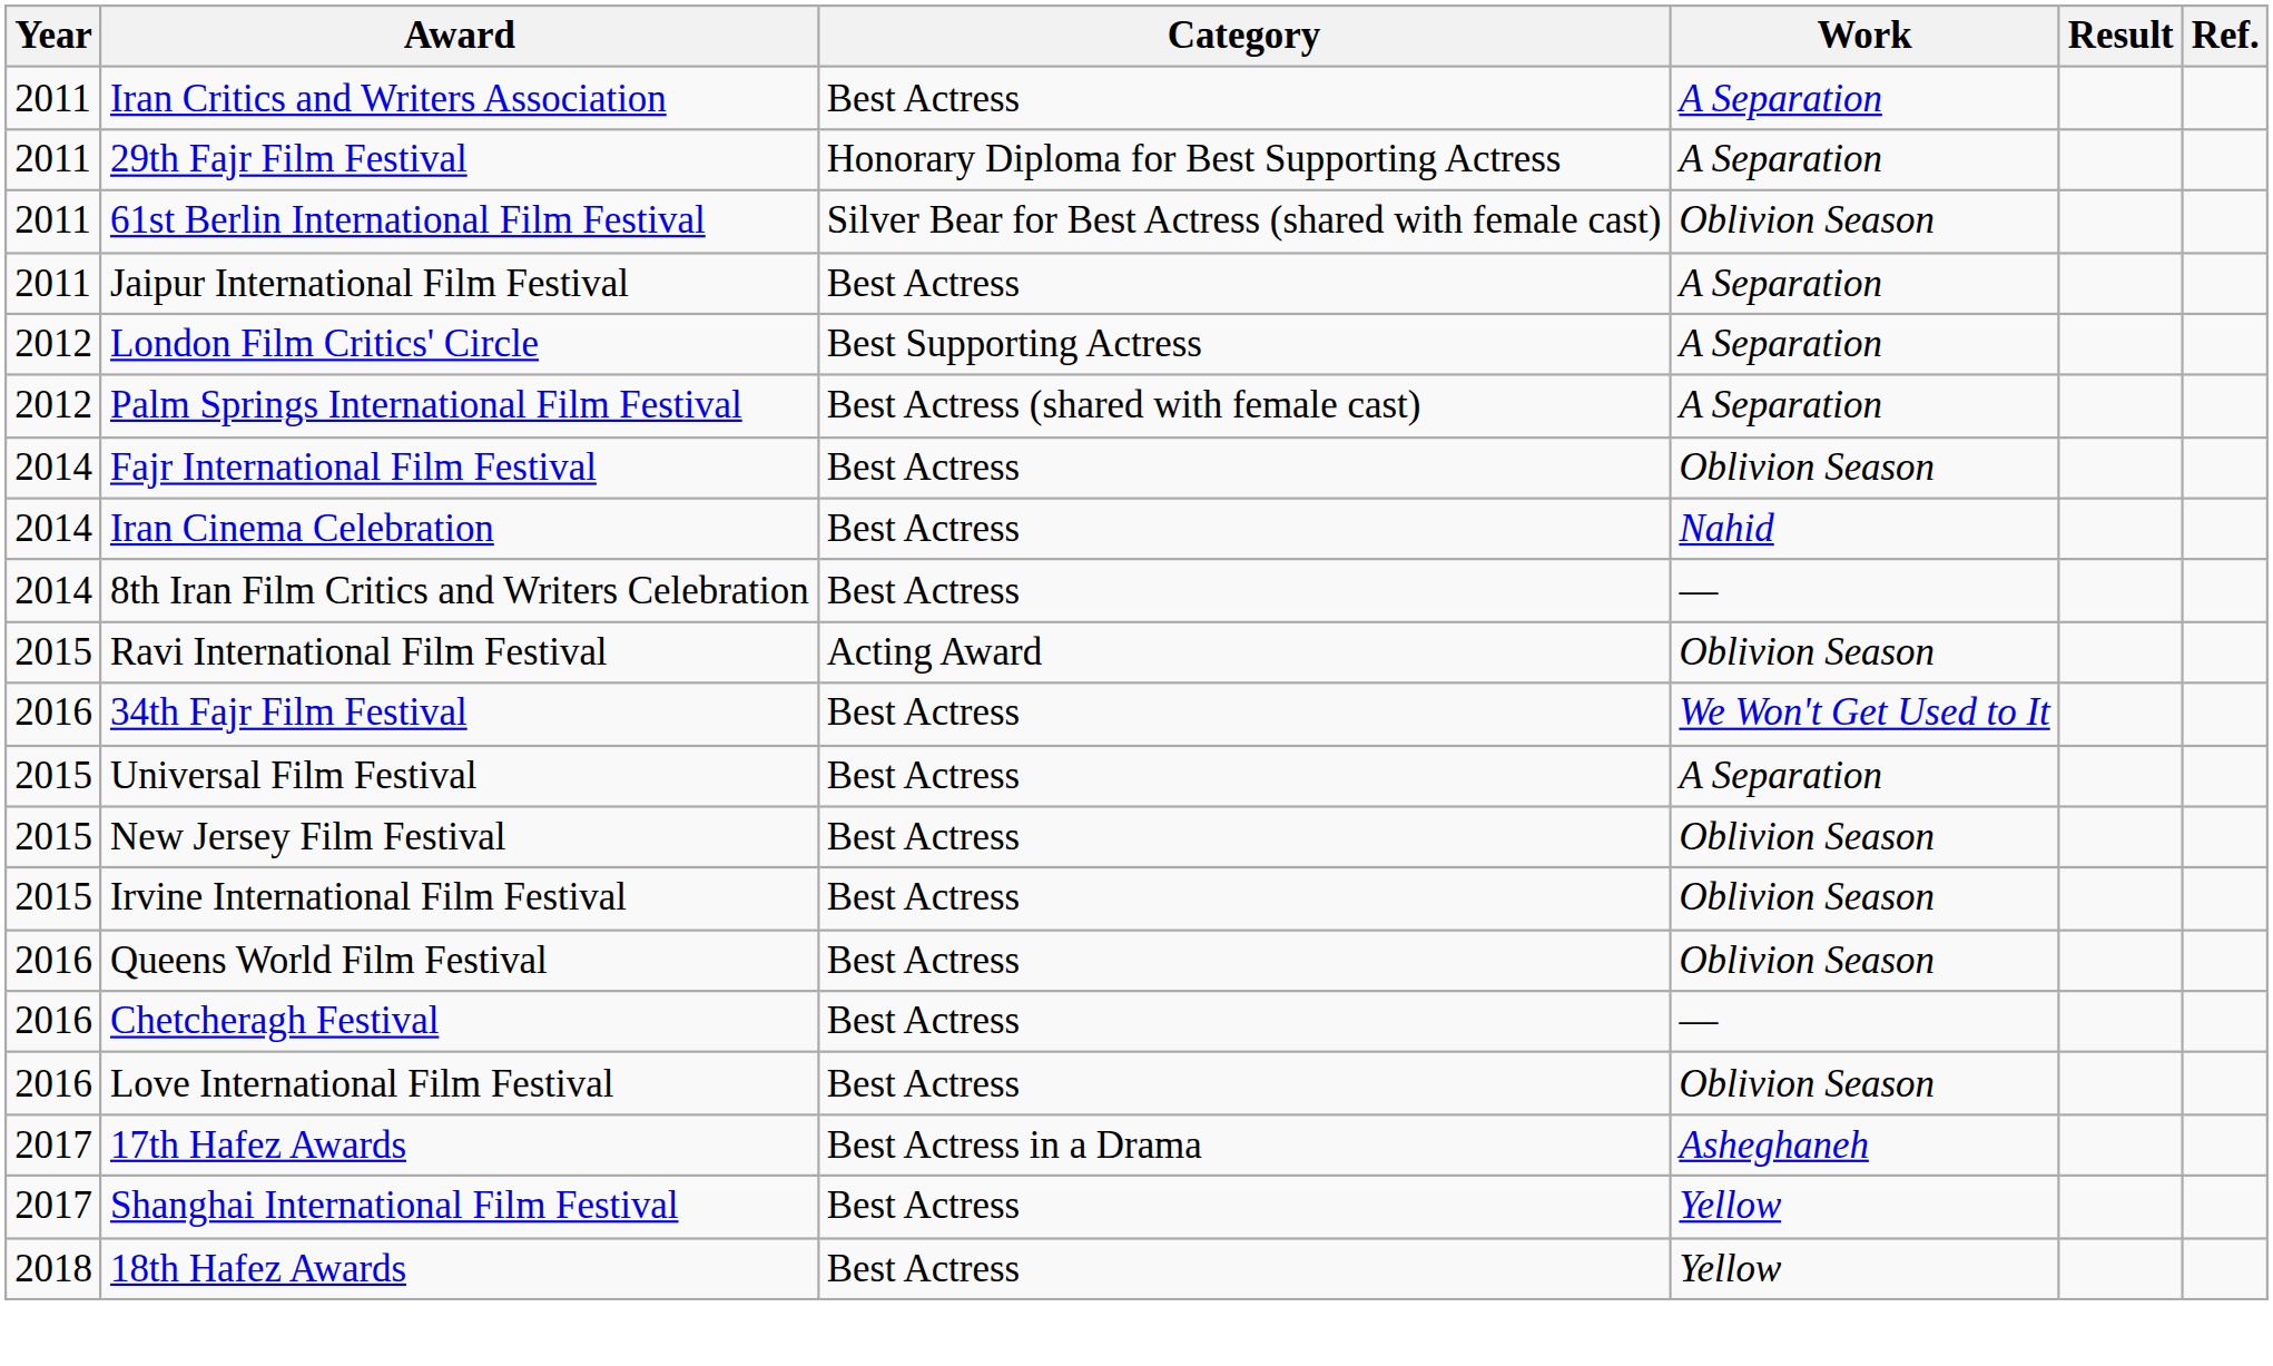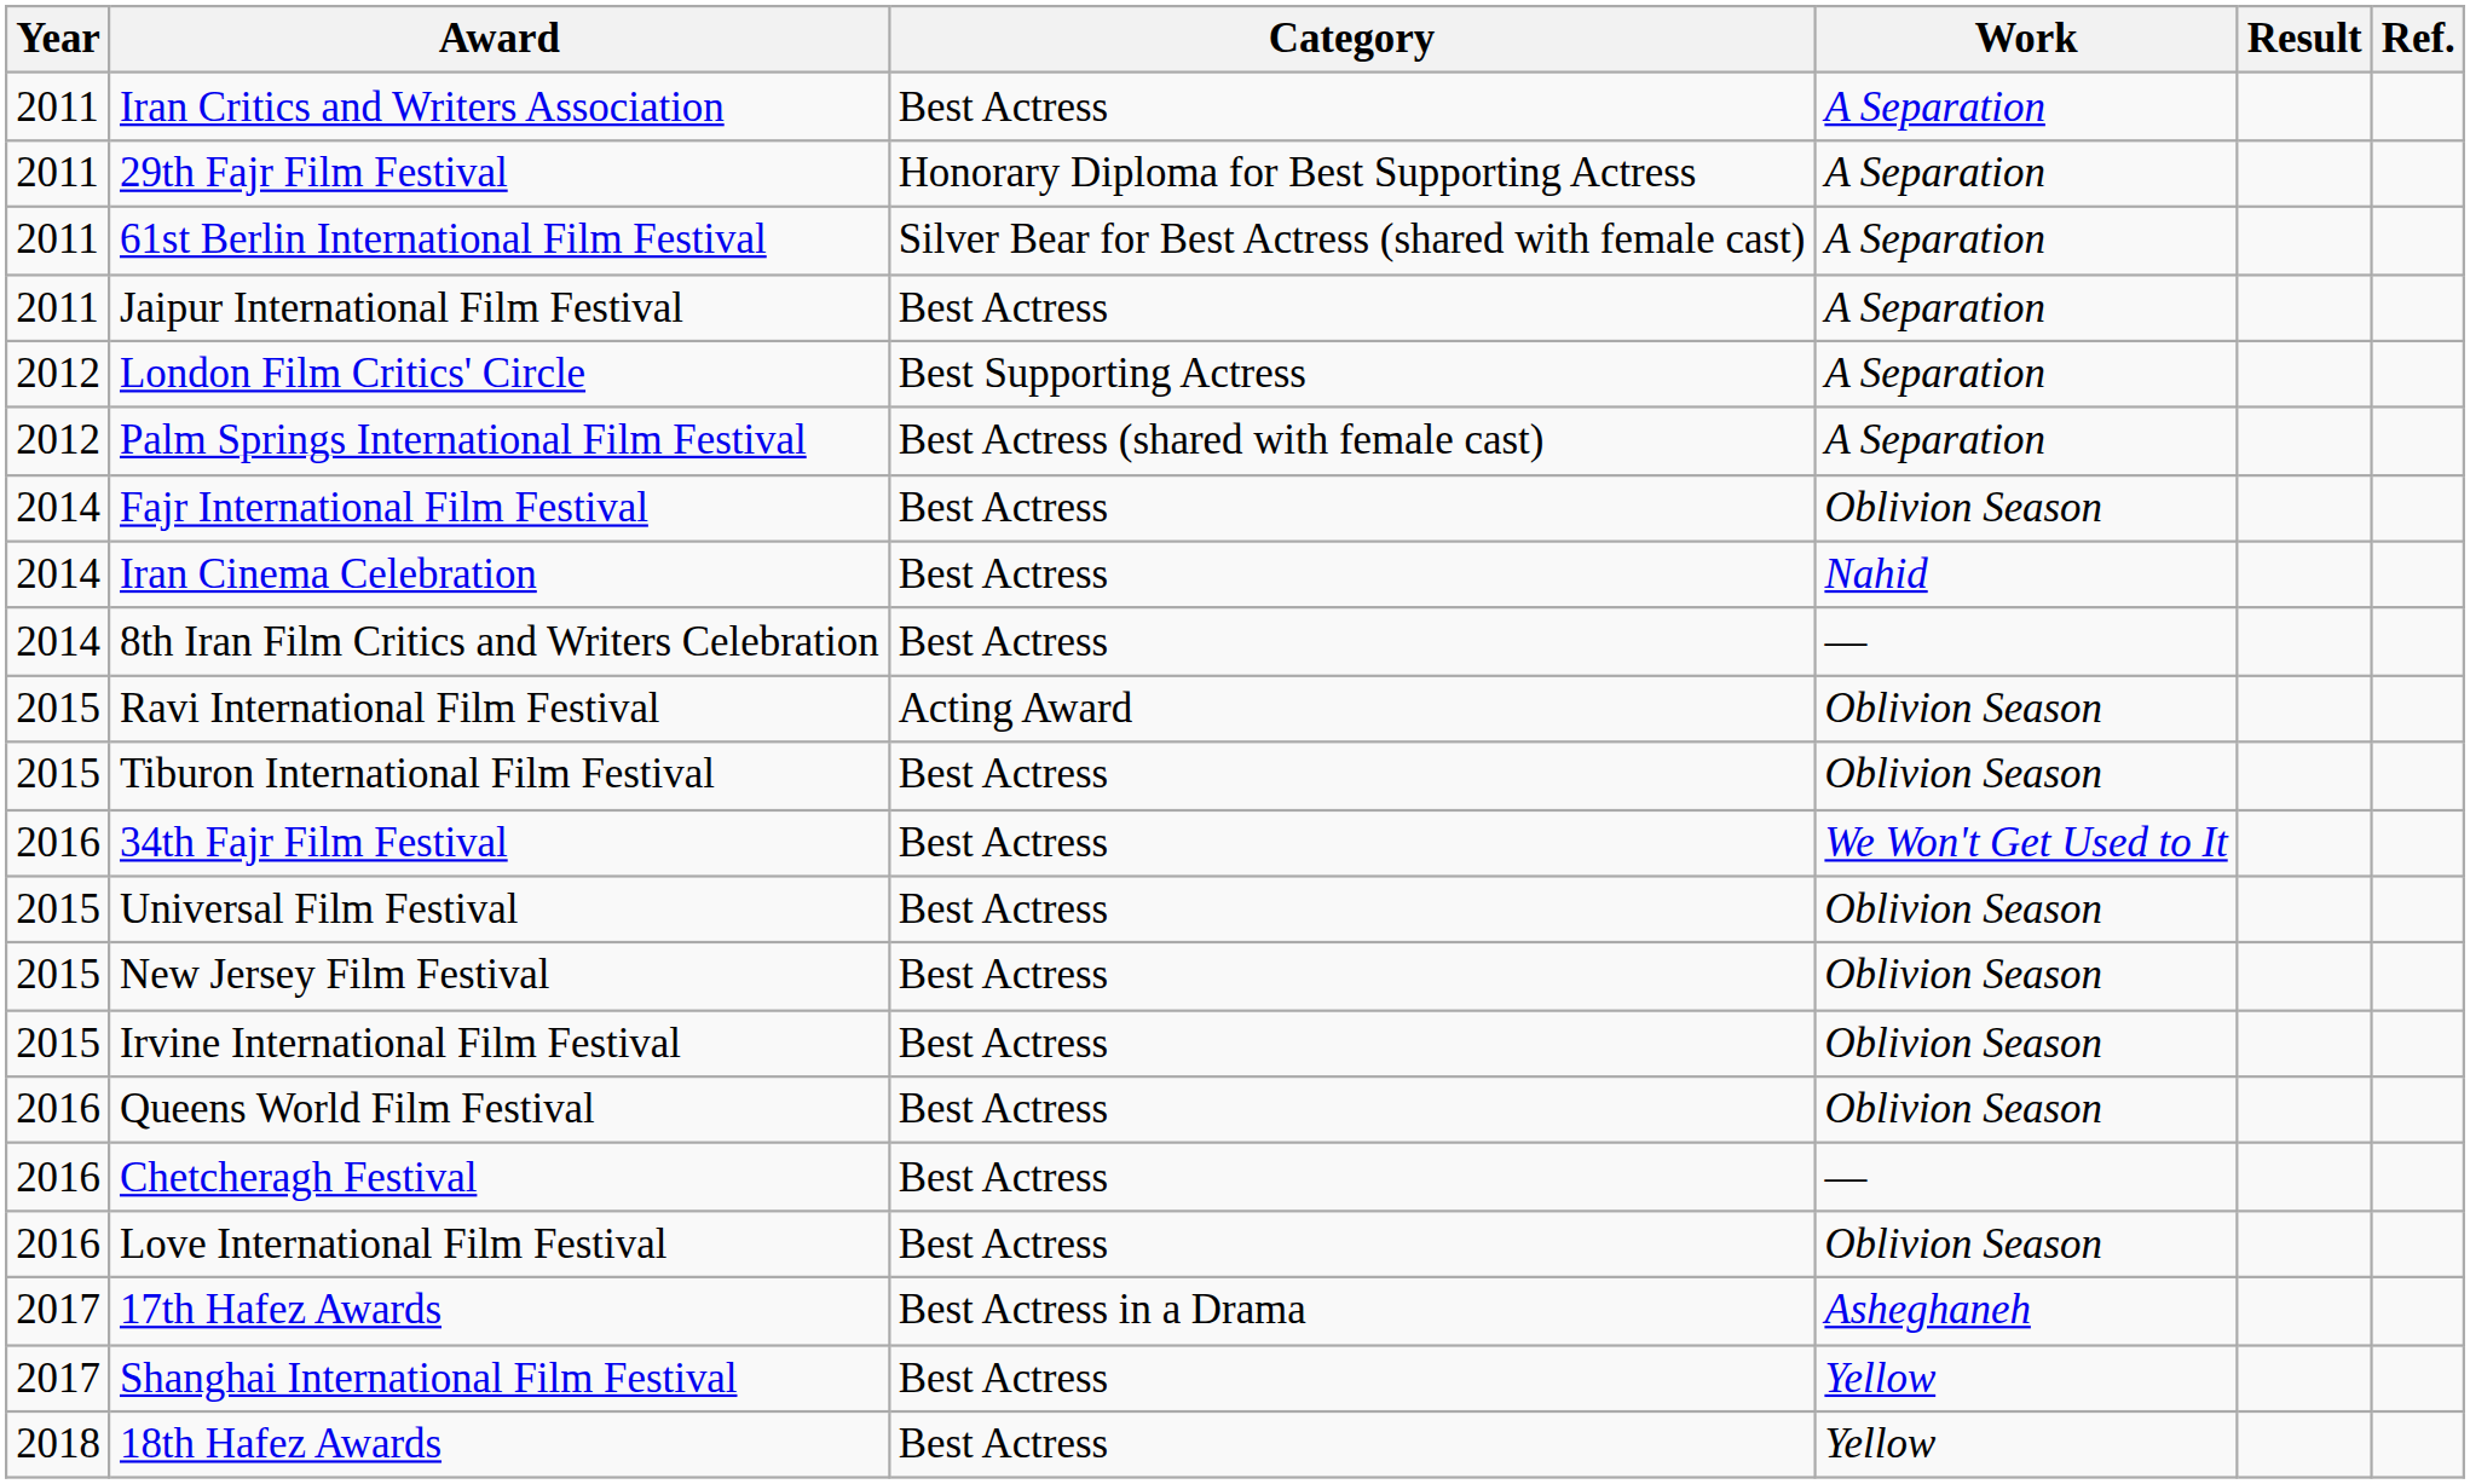 <table class="wikitable sortable">
 <tr>
 <th>Year</th>
 <th>Award</th>
 <th>Category</th>
 <th>Work</th>
 <th>Result</th>
 <th>Ref.</th>
 </tr>
 <tr>
 <td>2011</td>
 <td><a href='#'>Iran Critics and Writers Association</a></td>
 <td>Best Actress</td>
 <td><em><a href='#'>A Separation</a></em></td>
 <td></td>
 <td></td>
 </tr>
 <tr>
 <td>2011</td>
 <td><a href='#'>29th Fajr Film Festival</a></td>
 <td>Honorary Diploma for Best Supporting Actress</td>
 <td><em>A Separation</em></td>
 <td></td>
 <td></td>
 </tr>
 <tr>
 <td>2011</td>
 <td><a href='#'>61st Berlin International Film Festival</a></td>
 <td>Silver Bear for Best Actress (shared with female cast)</td>
-<td><em>Oblivion Season</em></td>
+<td><em>A Separation</em></td>
 <td></td>
 <td></td>
 </tr>
 <tr>
 <td>2011</td>
 <td>Jaipur International Film Festival</td>
 <td>Best Actress</td>
 <td><em>A Separation</em></td>
 <td></td>
 <td></td>
 </tr>
 <tr>
 <td>2012</td>
 <td><a href='#'>London Film Critics' Circle</a></td>
 <td>Best Supporting Actress</td>
 <td><em>A Separation</em></td>
 <td></td>
 <td></td>
 </tr>
 <tr>
 <td>2012</td>
 <td><a href='#'>Palm Springs International Film Festival</a></td>
 <td>Best Actress (shared with female cast)</td>
 <td><em>A Separation</em></td>
 <td></td>
 <td></td>
 </tr>
 <tr>
 <td>2014</td>
 <td><a href='#'>Fajr International Film Festival</a></td>
 <td>Best Actress</td>
 <td><em>Oblivion Season</em></td>
 <td></td>
 <td></td>
 </tr>
 <tr>
 <td>2014</td>
 <td><a href='#'>Iran Cinema Celebration</a></td>
 <td>Best Actress</td>
 <td><em><a href='#'>Nahid</a></em></td>
 <td></td>
 <td></td>
 </tr>
 <tr>
 <td>2014</td>
 <td>8th Iran Film Critics and Writers Celebration</td>
 <td>Best Actress</td>
 <td>—</td>
 <td></td>
 <td></td>
 </tr>
 <tr>
 <td>2015</td>
 <td>Ravi International Film Festival</td>
 <td>Acting Award</td>
 <td><em>Oblivion Season</em></td>
 <td></td>
 <td></td>
 </tr>
 <tr>
+<td>2015</td>
+<td>Tiburon International Film Festival</td>
+<td>Best Actress</td>
+<td><em>Oblivion Season</em></td>
+<td></td>
+<td></td>
+</tr>
+<tr>
 <td>2016</td>
 <td><a href='#'>34th Fajr Film Festival</a></td>
 <td>Best Actress</td>
 <td><em><a href='#'>We Won't Get Used to It</a></em></td>
 <td></td>
 <td></td>
 </tr>
 <tr>
 <td>2015</td>
 <td>Universal Film Festival</td>
 <td>Best Actress</td>
-<td><em>A Separation</em></td>
+<td><em>Oblivion Season</em></td>
 <td></td>
 <td></td>
 </tr>
 <tr>
 <td>2015</td>
 <td>New Jersey Film Festival</td>
 <td>Best Actress</td>
 <td><em>Oblivion Season</em></td>
 <td></td>
 <td></td>
 </tr>
 <tr>
 <td>2015</td>
 <td>Irvine International Film Festival</td>
 <td>Best Actress</td>
 <td><em>Oblivion Season</em></td>
 <td></td>
 <td></td>
 </tr>
 <tr>
 <td>2016</td>
 <td>Queens World Film Festival</td>
 <td>Best Actress</td>
 <td><em>Oblivion Season</em></td>
 <td></td>
 <td></td>
 </tr>
 <tr>
 <td>2016</td>
 <td><a href='#'>Chetcheragh Festival</a></td>
 <td>Best Actress</td>
 <td>—</td>
 <td></td>
 <td></td>
 </tr>
 <tr>
 <td>2016</td>
 <td>Love International Film Festival</td>
 <td>Best Actress</td>
 <td><em>Oblivion Season</em></td>
 <td></td>
 <td></td>
 </tr>
 <tr>
 <td>2017</td>
 <td><a href='#'>17th Hafez Awards</a></td>
 <td>Best Actress in a Drama</td>
 <td><em><a href='#'>Asheghaneh</a></em></td>
 <td></td>
 <td></td>
 </tr>
 <tr>
 <td>2017</td>
 <td><a href='#'>Shanghai International Film Festival</a></td>
 <td>Best Actress</td>
 <td><em><a href='#'>Yellow</a></em></td>
 <td></td>
 <td></td>
 </tr>
 <tr>
 <td>2018</td>
 <td><a href='#'>18th Hafez Awards</a></td>
 <td>Best Actress</td>
 <td><em>Yellow</em></td>
 <td></td>
 <td></td>
 </tr>
 </table>
